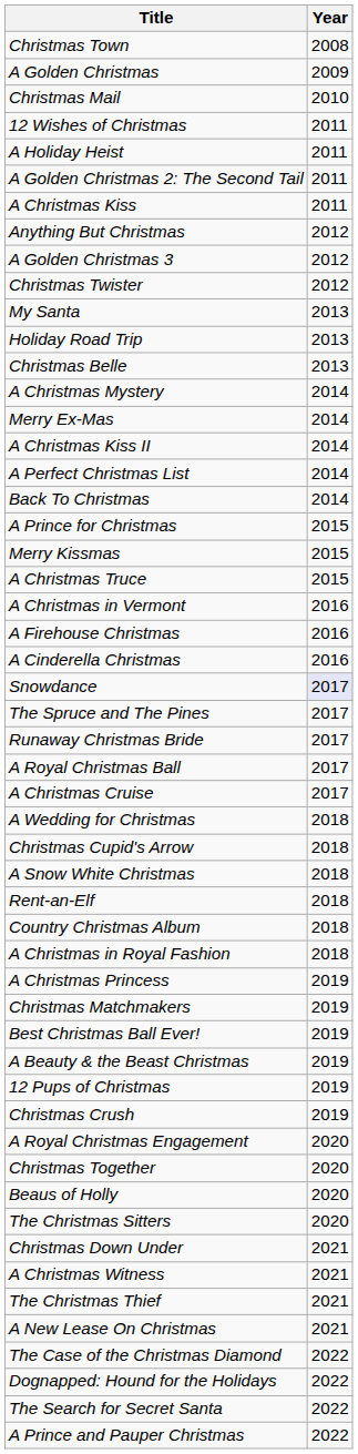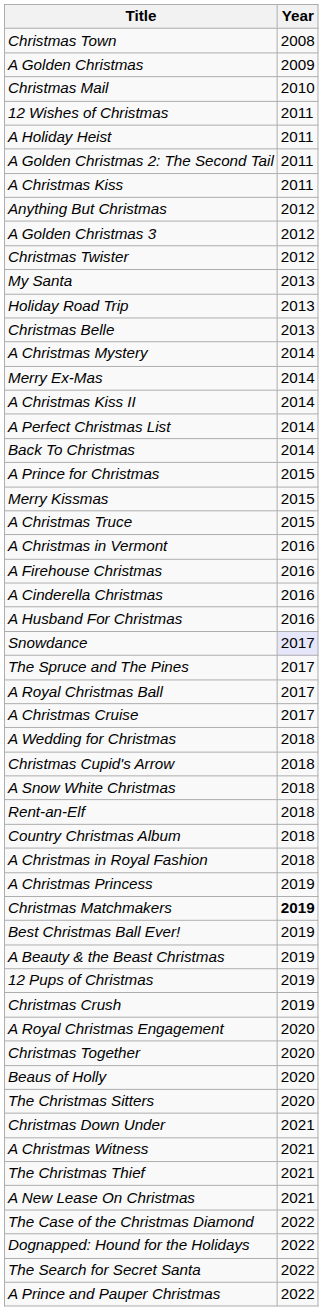 <table class="wikitable sortable">
 <tr>
 <th>Title</th>
 <th>Year</th>
 </tr>
 <tr>
 <td><em>Christmas Town</em></td>
 <td>2008</td>
 </tr>
 <tr>
 <td><em>A Golden Christmas</em></td>
 <td>2009</td>
 </tr>
 <tr>
 <td><em>Christmas Mail</em></td>
 <td>2010</td>
 </tr>
 <tr>
 <td><em>12 Wishes of Christmas</em></td>
 <td>2011</td>
 </tr>
 <tr>
 <td><em>A Holiday Heist</em></td>
 <td>2011</td>
 </tr>
 <tr>
 <td><em>A Golden Christmas 2: The Second Tail</em></td>
 <td>2011</td>
 </tr>
 <tr>
 <td><em>A Christmas Kiss</em></td>
 <td>2011</td>
 </tr>
 <tr>
 <td><em>Anything But Christmas</em></td>
 <td>2012</td>
 </tr>
 <tr>
 <td><em>A Golden Christmas 3</em></td>
 <td>2012</td>
 </tr>
 <tr>
 <td><em>Christmas Twister</em></td>
 <td>2012</td>
 </tr>
 <tr>
 <td><em>My Santa</em></td>
 <td>2013</td>
 </tr>
 <tr>
 <td><em>Holiday Road Trip</em></td>
 <td>2013</td>
 </tr>
 <tr>
 <td><em>Christmas Belle</em></td>
 <td>2013</td>
 </tr>
 <tr>
 <td><em>A Christmas Mystery</em></td>
 <td>2014</td>
 </tr>
 <tr>
 <td><em>Merry Ex-Mas</em></td>
 <td>2014</td>
 </tr>
 <tr>
 <td><em>A Christmas Kiss II</em></td>
 <td>2014</td>
 </tr>
 <tr>
 <td><em>A Perfect Christmas List</em></td>
 <td>2014</td>
 </tr>
 <tr>
 <td><em>Back To Christmas</em></td>
 <td>2014</td>
 </tr>
 <tr>
 <td><em>A Prince for Christmas</em></td>
 <td>2015</td>
 </tr>
 <tr>
 <td><em>Merry Kissmas</em></td>
 <td>2015</td>
 </tr>
 <tr>
 <td><em>A Christmas Truce</em></td>
 <td>2015</td>
 </tr>
 <tr>
 <td><em>A Christmas in Vermont</em></td>
 <td>2016</td>
 </tr>
 <tr>
 <td><em>A Firehouse Christmas</em></td>
 <td>2016</td>
 </tr>
 <tr>
 <td><em>A Cinderella Christmas</em></td>
 <td>2016</td>
 </tr>
 <tr>
+<td><em>A Husband For Christmas</em></td>
+<td>2016</td>
+</tr>
+<tr>
 <td><em>Snowdance</em></td>
 <td style="background: lavender;">2017</td>
 </tr>
 <tr>
 <td><em>The Spruce and The Pines</em></td>
-<td>2017</td>
-</tr>
-<tr>
-<td><em>Runaway Christmas Bride</em></td>
 <td>2017</td>
 </tr>
 <tr>
 <td><em>A Royal Christmas Ball</em></td>
 <td>2017</td>
 </tr>
 <tr>
 <td><em>A Christmas Cruise</em></td>
 <td>2017</td>
 </tr>
 <tr>
 <td><em>A Wedding for Christmas</em></td>
 <td>2018</td>
 </tr>
 <tr>
 <td><em>Christmas Cupid's Arrow</em></td>
 <td>2018</td>
 </tr>
 <tr>
 <td><em>A Snow White Christmas</em></td>
 <td>2018</td>
 </tr>
 <tr>
 <td><em>Rent-an-Elf</em></td>
 <td>2018</td>
 </tr>
 <tr>
 <td><em>Country Christmas Album</em></td>
 <td>2018</td>
 </tr>
 <tr>
 <td><em>A Christmas in Royal Fashion</em></td>
 <td>2018</td>
 </tr>
 <tr>
 <td><em>A Christmas Princess</em></td>
 <td>2019</td>
 </tr>
 <tr>
 <td><em>Christmas Matchmakers</em></td>
-<td>2019</td>
+<td><strong>2019</strong></td>
 </tr>
 <tr>
 <td><em>Best Christmas Ball Ever!</em></td>
 <td>2019</td>
 </tr>
 <tr>
 <td><em>A Beauty & the Beast Christmas</em></td>
 <td>2019</td>
 </tr>
 <tr>
 <td><em>12 Pups of Christmas</em></td>
 <td>2019</td>
 </tr>
 <tr>
 <td><em>Christmas Crush</em></td>
 <td>2019</td>
 </tr>
 <tr>
 <td><em>A Royal Christmas Engagement</em></td>
 <td>2020</td>
 </tr>
 <tr>
 <td><em>Christmas Together</em></td>
 <td>2020</td>
 </tr>
 <tr>
 <td><em>Beaus of Holly</em></td>
 <td>2020</td>
 </tr>
 <tr>
 <td><em>The Christmas Sitters</em></td>
 <td>2020</td>
 </tr>
 <tr>
 <td><em>Christmas Down Under</em></td>
 <td>2021</td>
 </tr>
 <tr>
 <td><em>A Christmas Witness</em></td>
 <td>2021</td>
 </tr>
 <tr>
 <td><em>The Christmas Thief</em></td>
 <td>2021</td>
 </tr>
 <tr>
 <td><em>A New Lease On Christmas</em></td>
 <td>2021</td>
 </tr>
 <tr>
 <td><em>The Case of the Christmas Diamond</em></td>
 <td>2022</td>
 </tr>
 <tr>
 <td><em>Dognapped: Hound for the Holidays</em></td>
 <td>2022</td>
 </tr>
 <tr>
 <td><em>The Search for Secret Santa</em></td>
 <td>2022</td>
 </tr>
 <tr>
 <td><em>A Prince and Pauper Christmas</em></td>
 <td>2022</td>
 </tr>
 </table>
